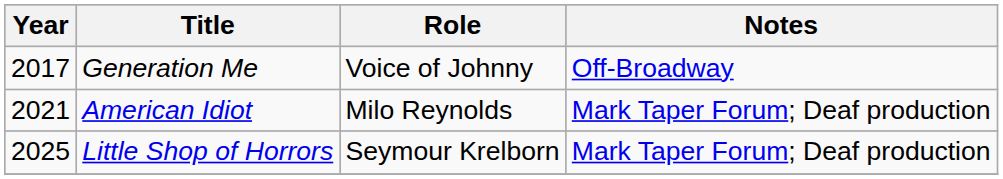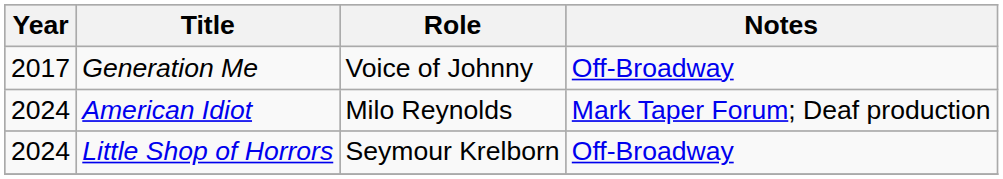 <table class="wikitable sortable">
 <tr>
 <th>Year</th>
 <th>Title</th>
 <th>Role</th>
 <th>Notes</th>
 </tr>
 <tr>
 <td>2017</td>
 <td><em>Generation Me</em></td>
 <td>Voice of Johnny</td>
 <td><a href='#'>Off-Broadway</a></td>
 </tr>
 <tr>
-<td>2021</td>
+<td>2024</td>
 <td><em><a href='#'>American Idiot</a></em></td>
 <td>Milo Reynolds</td>
 <td><a href='#'>Mark Taper Forum</a>; Deaf production</td>
 </tr>
 <tr>
-<td>2025</td>
+<td>2024</td>
 <td><em><a href='#'>Little Shop of Horrors</a></em></td>
 <td>Seymour Krelborn</td>
-<td><a href='#'>Mark Taper Forum</a>; Deaf production</td>
+<td><a href='#'>Off-Broadway</a></td>
 </tr>
 <tr>
 </tr>
 </table>
